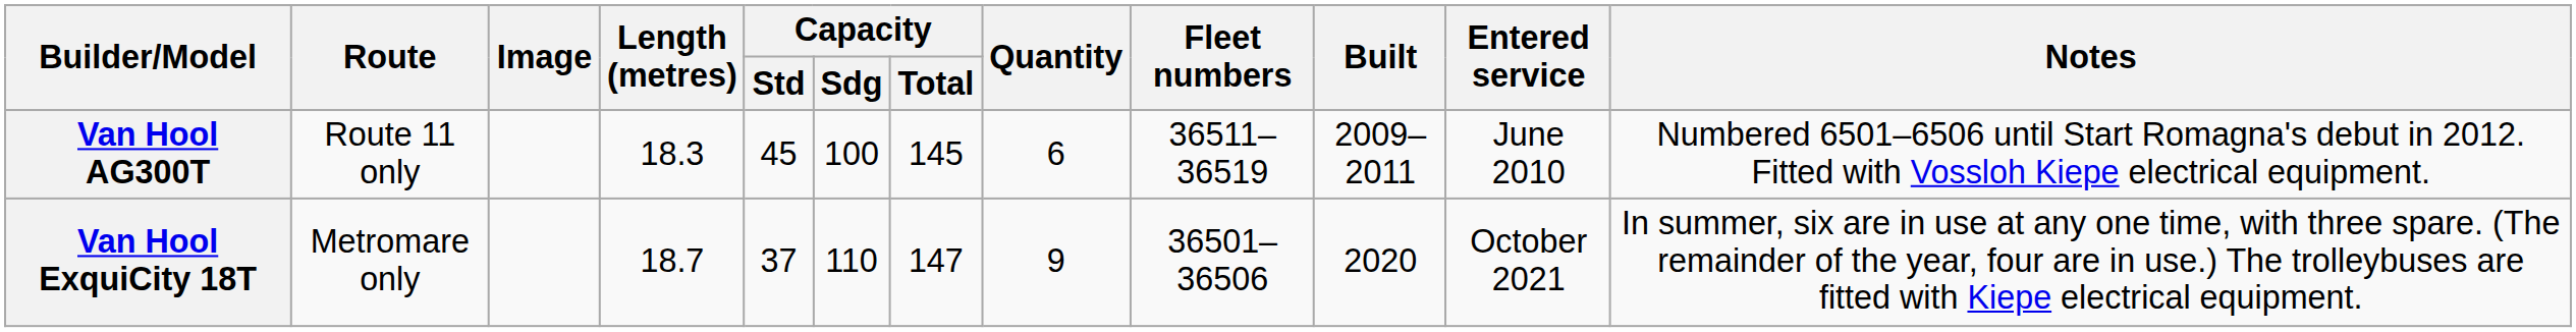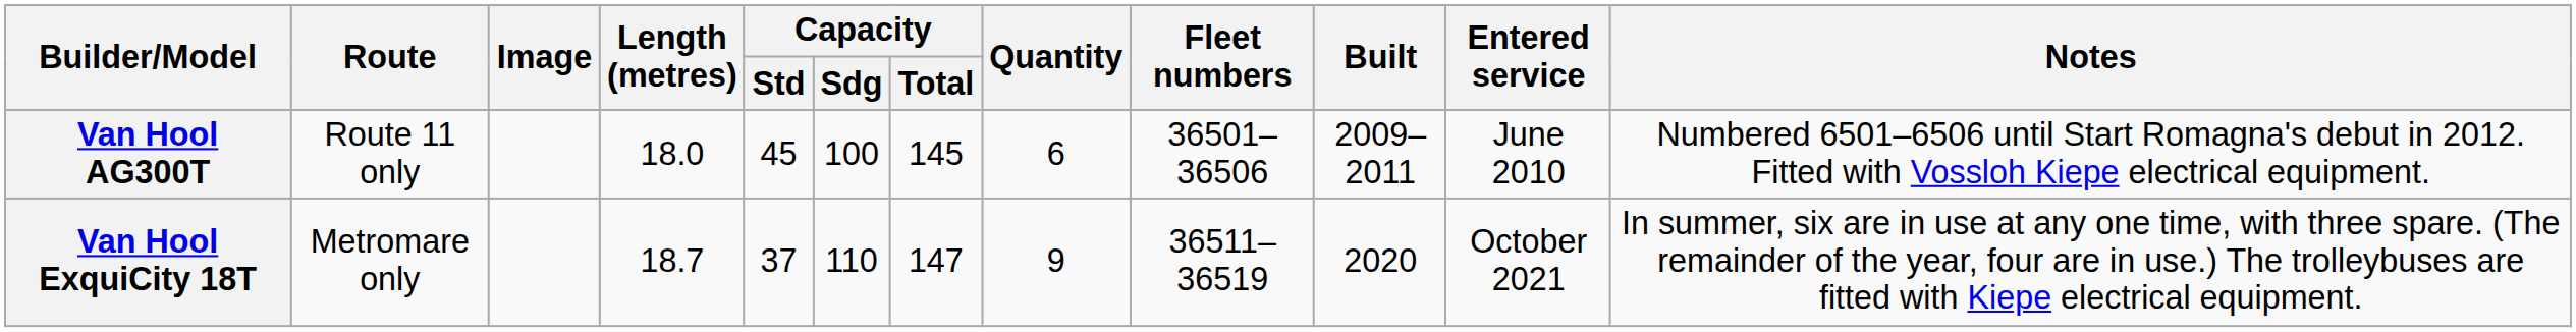 <table class="wikitable" style="text-align:center;">
 <tr>
 <th rowspan="2" scope="col">Builder/Model</th>
 <th rowspan="2" scope="col">Route</th>
 <th rowspan="2">Image</th>
 <th rowspan="2" scope="col">Length<br>(metres)</th>
 <th colspan="3" scope="col">Capacity</th>
 <th rowspan="2" scope="col">Quantity</th>
 <th rowspan="2">Fleet numbers</th>
 <th rowspan="2" scope="col">Built</th>
 <th rowspan="2" scope="col">Entered<br>service</th>
 <th rowspan="2" scope="col">Notes</th>
 </tr>
 <tr>
 <th scope="col"><abbr>Std</abbr></th>
 <th scope="col"><abbr>Sdg</abbr></th>
 <th scope="col">Total</th>
 </tr>
 <tr>
 <th><a href='#'>Van Hool</a> AG300T</th>
 <td>Route 11 only</td>
 <td></td>
-<td>18.3</td>
+<td>18.0</td>
 <td>45</td>
 <td>100</td>
 <td>145</td>
 <td>6</td>
-<td>36511–36519</td>
+<td>36501–36506</td>
 <td>2009–2011</td>
 <td>June 2010</td>
 <td>Numbered 6501–6506 until Start Romagna's debut in 2012. Fitted with <a href='#'>Vossloh Kiepe</a> electrical equipment.</td>
 </tr>
 <tr>
 <th scope="row"><a href='#'>Van Hool</a> ExquiCity 18T</th>
 <td>Metromare only</td>
 <td></td>
 <td>18.7</td>
 <td>37</td>
 <td>110</td>
 <td>147</td>
 <td>9</td>
-<td>36501–36506</td>
+<td>36511–36519</td>
 <td>2020</td>
 <td>October 2021</td>
 <td>In summer, six are in use at any one time, with three spare. (The remainder of the year, four are in use.) The trolleybuses are fitted with <a href='#'>Kiepe</a> electrical equipment.</td>
 </tr>
 </table>
